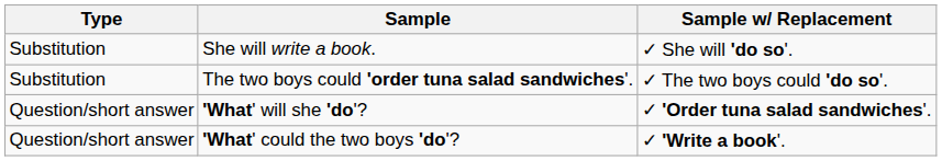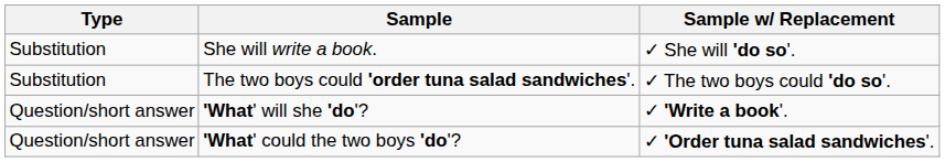 <table class="wikitable">
 <tr>
 <th>Type</th>
 <th>Sample</th>
 <th>Sample w/ Replacement</th>
 </tr>
 <tr>
 <td>Substitution</td>
 <td>She will <em>write a book</em>.</td>
 <td>✓	She will <strong>'do so</strong>'.</td>
 </tr>
 <tr>
 <td>Substitution</td>
 <td>The two boys could <strong>'order tuna salad sandwiches</strong>'.</td>
 <td>✓	The two boys could <strong>'do so</strong>'.</td>
 </tr>
 <tr>
 <td>Question/short answer</td>
 <td><strong>'What</strong>' will she <strong>'do</strong>'?</td>
-<td>✓	<strong>'Order tuna salad sandwiches</strong>'.</td>
+<td>✓	<strong>'Write a book</strong>'.</td>
 </tr>
 <tr>
 <td>Question/short answer</td>
 <td><strong>'What</strong>' could the two boys <strong>'do</strong>'?</td>
-<td>✓	<strong>'Write a book</strong>'.</td>
+<td>✓	<strong>'Order tuna salad sandwiches</strong>'.</td>
 </tr>
 </table>
